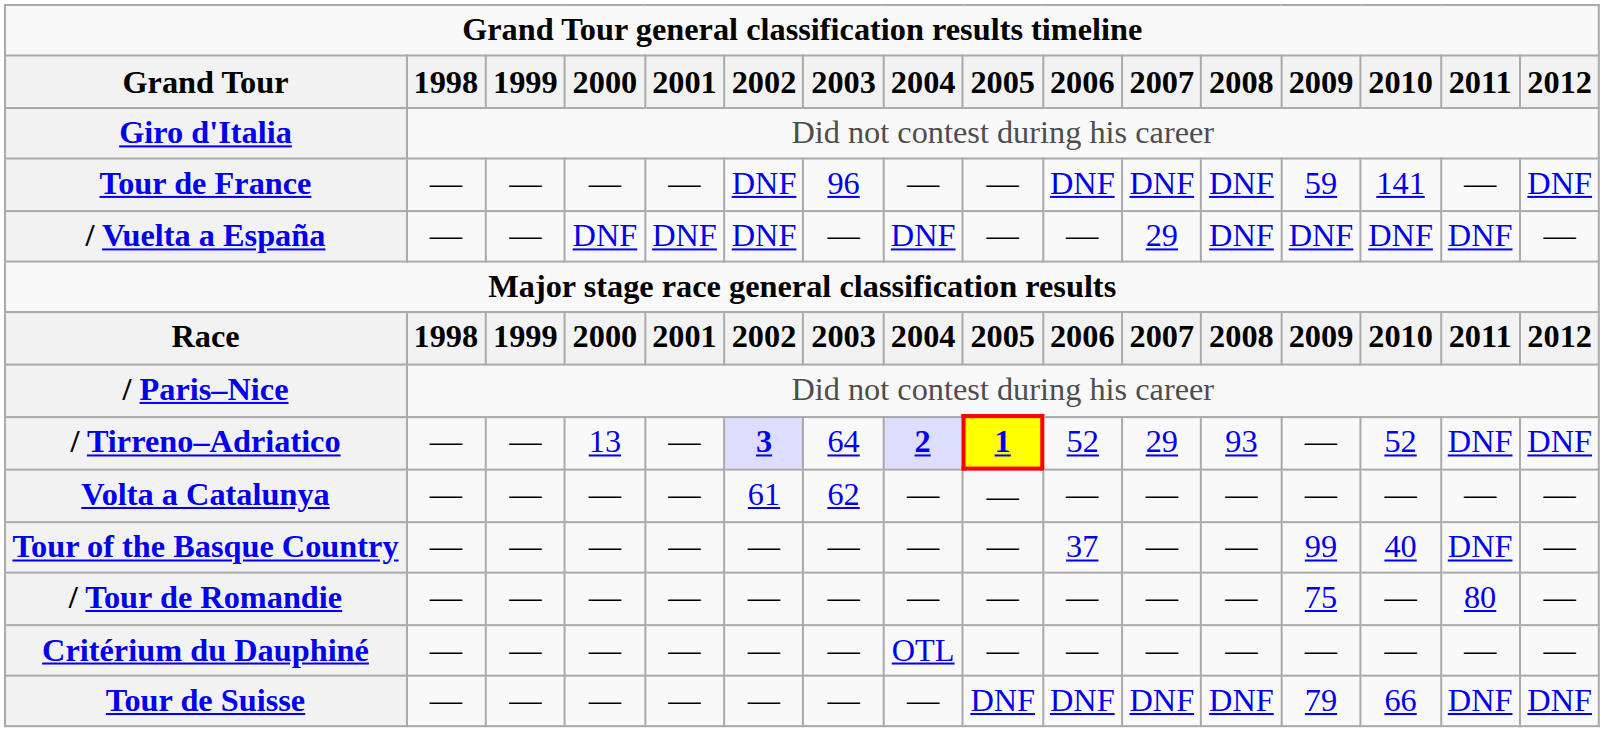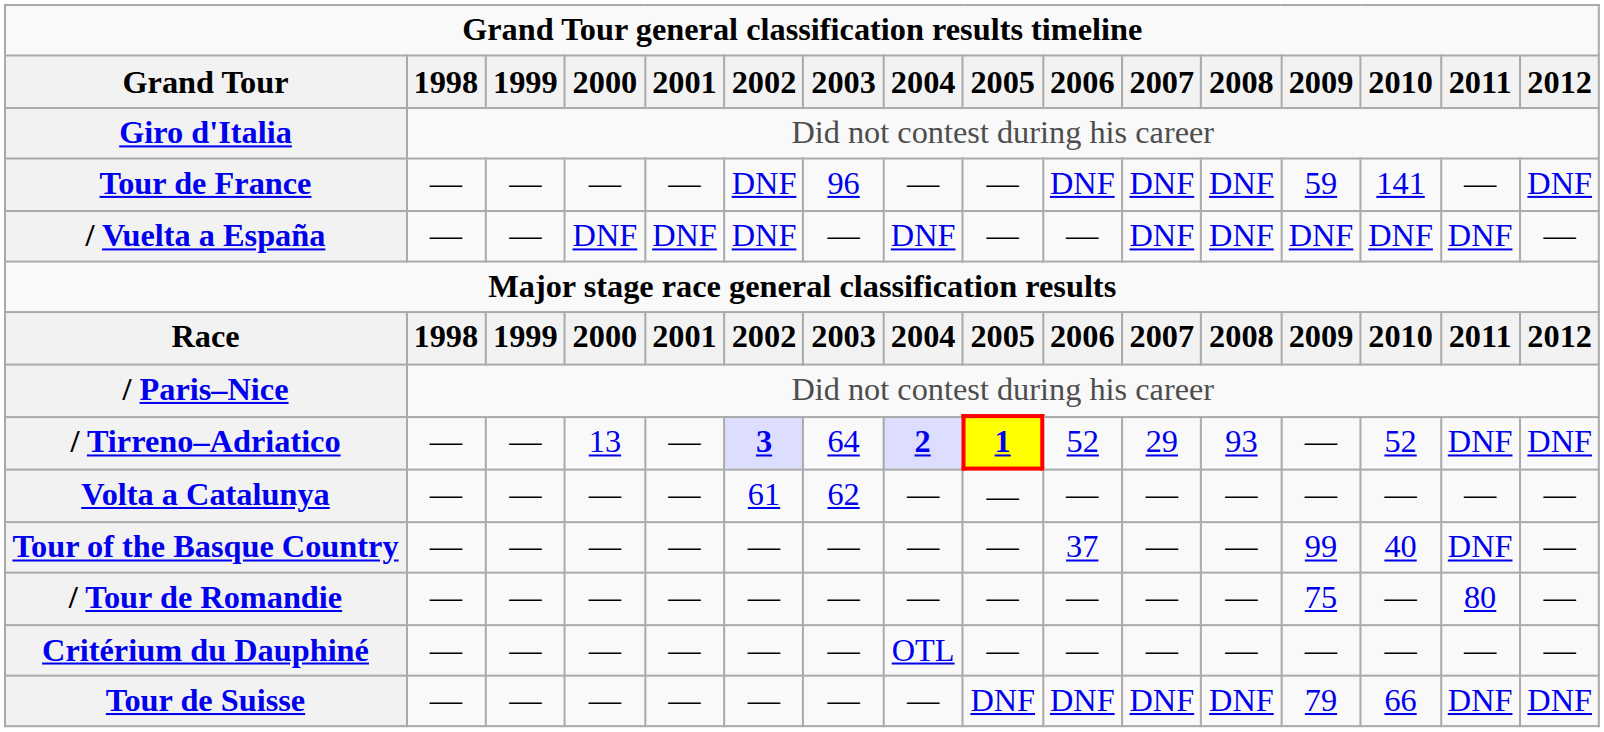 <table class="wikitable plainrowheaders">
 <tr>
 <td colspan=16 align="center"><strong>Grand Tour general classification results timeline</strong></td>
 </tr>
 <tr>
 <th>Grand Tour</th>
 <th scope="col">1998</th>
 <th scope="col">1999</th>
 <th scope="col">2000</th>
 <th scope="col">2001</th>
 <th scope="col">2002</th>
 <th scope="col">2003</th>
 <th scope="col">2004</th>
 <th scope="col">2005</th>
 <th scope="col">2006</th>
 <th scope="col">2007</th>
 <th scope="col">2008</th>
 <th scope="col">2009</th>
 <th scope="col">2010</th>
 <th scope="col">2011</th>
 <th scope="col">2012</th>
 </tr>
 <tr style="text-align:center;">
 <th scope="row"> <a href='#'>Giro d'Italia</a></th>
 <td style="color:#4d4d4d;" colspan=15>Did not contest during his career</td>
 </tr>
 <tr style="text-align:center;">
 <th scope="row"> <a href='#'>Tour de France</a></th>
 <td>—</td>
 <td>—</td>
 <td>—</td>
 <td>—</td>
 <td><a href='#'>DNF</a></td>
 <td><a href='#'>96</a></td>
 <td>—</td>
 <td>—</td>
 <td><a href='#'>DNF</a></td>
 <td><a href='#'>DNF</a></td>
 <td><a href='#'>DNF</a></td>
 <td><a href='#'>59</a></td>
 <td><a href='#'>141</a></td>
 <td>—</td>
 <td><a href='#'>DNF</a></td>
 </tr>
 <tr style="text-align:center;">
 <th scope="row">/ <a href='#'>Vuelta a España</a></th>
 <td>—</td>
 <td>—</td>
 <td><a href='#'>DNF</a></td>
 <td><a href='#'>DNF</a></td>
 <td><a href='#'>DNF</a></td>
 <td>—</td>
 <td><a href='#'>DNF</a></td>
 <td>—</td>
 <td>—</td>
-<td><a href='#'>29</a></td>
+<td><a href='#'>DNF</a></td>
 <td><a href='#'>DNF</a></td>
 <td><a href='#'>DNF</a></td>
 <td><a href='#'>DNF</a></td>
 <td><a href='#'>DNF</a></td>
 <td>—</td>
 </tr>
 <tr>
 <td colspan=16 align="center"><strong>Major stage race general classification results</strong></td>
 </tr>
 <tr>
 <th>Race</th>
 <th scope="col">1998</th>
 <th scope="col">1999</th>
 <th scope="col">2000</th>
 <th scope="col">2001</th>
 <th scope="col">2002</th>
 <th scope="col">2003</th>
 <th scope="col">2004</th>
 <th scope="col">2005</th>
 <th scope="col">2006</th>
 <th scope="col">2007</th>
 <th scope="col">2008</th>
 <th scope="col">2009</th>
 <th scope="col">2010</th>
 <th scope="col">2011</th>
 <th scope="col">2012</th>
 </tr>
 <tr style="text-align:center;">
 <th scope="row">/ <a href='#'>Paris–Nice</a></th>
 <td style="color:#4d4d4d;" colspan=15>Did not contest during his career</td>
 </tr>
 <tr style="text-align:center;">
 <th scope="row">/ <a href='#'>Tirreno–Adriatico</a></th>
 <td>—</td>
 <td>—</td>
 <td><a href='#'>13</a></td>
 <td>—</td>
 <td style="background:#ddf;"><a href='#'><strong>3</strong></a></td>
 <td><a href='#'>64</a></td>
 <td style="background:#ddf;"><a href='#'><strong>2</strong></a></td>
 <td style="background:yellow; border:2px solid red;"><a href='#'><strong>1</strong></a></td>
 <td><a href='#'>52</a></td>
 <td><a href='#'>29</a></td>
 <td><a href='#'>93</a></td>
 <td>—</td>
 <td><a href='#'>52</a></td>
 <td><a href='#'>DNF</a></td>
 <td><a href='#'>DNF</a></td>
 </tr>
 <tr style="text-align:center;">
 <th scope="row"> <a href='#'>Volta a Catalunya</a></th>
 <td>—</td>
 <td>—</td>
 <td>—</td>
 <td>—</td>
 <td><a href='#'>61</a></td>
 <td><a href='#'>62</a></td>
 <td>—</td>
 <td>—</td>
 <td>—</td>
 <td>—</td>
 <td>—</td>
 <td>—</td>
 <td>—</td>
 <td>—</td>
 <td>—</td>
 </tr>
 <tr style="text-align:center;">
 <th scope="row"> <a href='#'>Tour of the Basque Country</a></th>
 <td>—</td>
 <td>—</td>
 <td>—</td>
 <td>—</td>
 <td>—</td>
 <td>—</td>
 <td>—</td>
 <td>—</td>
 <td><a href='#'>37</a></td>
 <td>—</td>
 <td>—</td>
 <td><a href='#'>99</a></td>
 <td><a href='#'>40</a></td>
 <td><a href='#'>DNF</a></td>
 <td>—</td>
 </tr>
 <tr style="text-align:center;">
 <th scope="row">/ <a href='#'>Tour de Romandie</a></th>
 <td>—</td>
 <td>—</td>
 <td>—</td>
 <td>—</td>
 <td>—</td>
 <td>—</td>
 <td>—</td>
 <td>—</td>
 <td>—</td>
 <td>—</td>
 <td>—</td>
 <td><a href='#'>75</a></td>
 <td>—</td>
 <td><a href='#'>80</a></td>
 <td>—</td>
 </tr>
 <tr style="text-align:center;">
 <th scope="row"> <a href='#'>Critérium du Dauphiné</a></th>
 <td>—</td>
 <td>—</td>
 <td>—</td>
 <td>—</td>
 <td>—</td>
 <td>—</td>
 <td><a href='#'>OTL</a></td>
 <td>—</td>
 <td>—</td>
 <td>—</td>
 <td>—</td>
 <td>—</td>
 <td>—</td>
 <td>—</td>
 <td>—</td>
 </tr>
 <tr style="text-align:center;">
 <th scope="row"> <a href='#'>Tour de Suisse</a></th>
 <td>—</td>
 <td>—</td>
 <td>—</td>
 <td>—</td>
 <td>—</td>
 <td>—</td>
 <td>—</td>
 <td><a href='#'>DNF</a></td>
 <td><a href='#'>DNF</a></td>
 <td><a href='#'>DNF</a></td>
 <td><a href='#'>DNF</a></td>
 <td><a href='#'>79</a></td>
 <td><a href='#'>66</a></td>
 <td><a href='#'>DNF</a></td>
 <td><a href='#'>DNF</a></td>
 </tr>
 </table>
